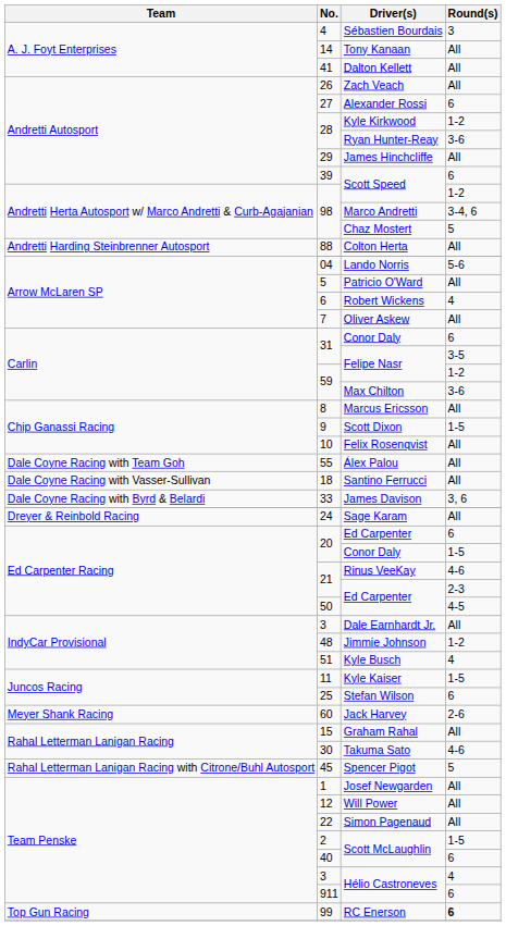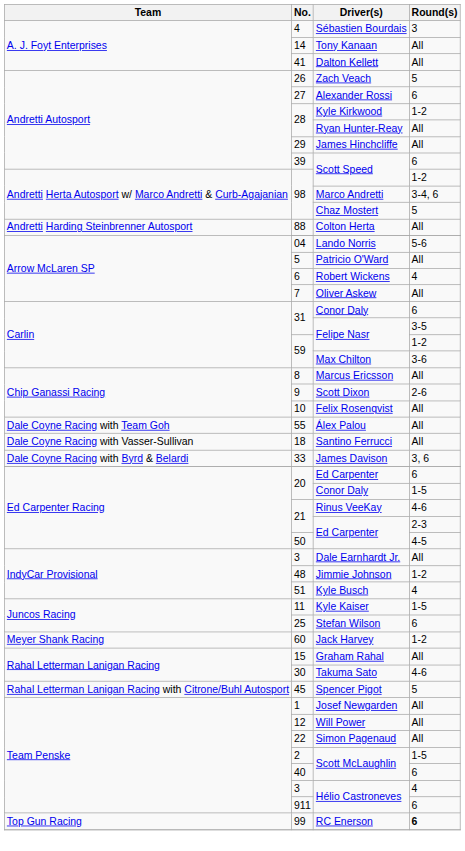 <table class="wikitable" style="font-size: 85%">
 <tr>
 <th>Team</th>
 <th>No.</th>
 <th class="unsortable">Driver(s)</th>
 <th>Round(s)</th>
 </tr>
 <tr>
 <td rowspan="3"><a href='#'>A. J. Foyt Enterprises</a></td>
 <td>4</td>
 <td> <a href='#'>Sébastien Bourdais</a></td>
 <td>3</td>
 </tr>
 <tr>
 <td>14</td>
 <td> <a href='#'>Tony Kanaan</a></td>
 <td>All</td>
 </tr>
 <tr>
 <td>41</td>
 <td> <a href='#'>Dalton Kellett</a></td>
 <td>All</td>
 </tr>
 <tr>
 <td rowspan="6"><a href='#'>Andretti Autosport</a></td>
 <td>26</td>
 <td> <a href='#'>Zach Veach</a></td>
-<td>All</td>
+<td>5</td>
 </tr>
 <tr>
 <td>27</td>
 <td> <a href='#'>Alexander Rossi</a></td>
 <td>6</td>
 </tr>
 <tr>
 <td rowspan="2">28</td>
 <td> <a href='#'>Kyle Kirkwood</a></td>
 <td>1-2</td>
 </tr>
 <tr>
 <td> <a href='#'>Ryan Hunter-Reay</a></td>
-<td>3-6</td>
+<td>All</td>
 </tr>
 <tr>
 <td>29</td>
 <td> <a href='#'>James Hinchcliffe</a></td>
 <td>All</td>
 </tr>
 <tr>
 <td>39</td>
 <td rowspan="2"> <a href='#'>Scott Speed</a></td>
 <td>6</td>
 </tr>
 <tr>
 <td rowspan="3"><a href='#'>Andretti</a> <a href='#'>Herta Autosport</a> w/ <a href='#'>Marco Andretti</a> & <a href='#'>Curb-Agajanian</a></td>
 <td rowspan="3">98</td>
 <td>1-2</td>
 </tr>
 <tr>
 <td> <a href='#'>Marco Andretti</a></td>
 <td>3-4, 6</td>
 </tr>
 <tr>
 <td> <a href='#'>Chaz Mostert</a></td>
 <td>5</td>
 </tr>
 <tr>
 <td><a href='#'>Andretti</a> <a href='#'>Harding Steinbrenner Autosport</a></td>
 <td>88</td>
 <td> <a href='#'>Colton Herta</a></td>
 <td>All</td>
 </tr>
 <tr>
 <td rowspan="5"><a href='#'>Arrow McLaren SP</a></td>
 </tr>
 <tr>
 <td>04</td>
 <td> <a href='#'>Lando Norris</a></td>
 <td>5-6</td>
 </tr>
 <tr>
 <td>5</td>
 <td> <a href='#'>Patricio O'Ward</a></td>
 <td>All</td>
 </tr>
 <tr>
 <td>6</td>
 <td> <a href='#'>Robert Wickens</a></td>
 <td>4</td>
 </tr>
 <tr>
 <td>7</td>
 <td> <a href='#'>Oliver Askew</a></td>
 <td>All</td>
 </tr>
 <tr>
 <td rowspan="4"><a href='#'>Carlin</a></td>
 <td rowspan="2">31</td>
 <td> <a href='#'>Conor Daly</a></td>
 <td>6</td>
 </tr>
 <tr>
 <td rowspan="2"> <a href='#'>Felipe Nasr</a></td>
 <td>3-5</td>
 </tr>
 <tr>
 <td rowspan="2">59</td>
 <td>1-2</td>
 </tr>
 <tr>
 <td> <a href='#'>Max Chilton</a></td>
 <td>3-6</td>
 </tr>
 <tr>
 <td rowspan="3"><a href='#'>Chip Ganassi Racing</a></td>
 <td>8</td>
 <td> <a href='#'>Marcus Ericsson</a></td>
 <td>All</td>
 </tr>
 <tr>
 <td>9</td>
 <td> <a href='#'>Scott Dixon</a></td>
-<td>1-5</td>
+<td>2-6</td>
 </tr>
 <tr>
 <td>10</td>
 <td> <a href='#'>Felix Rosenqvist</a></td>
 <td>All</td>
 </tr>
 <tr>
 <td><a href='#'>Dale Coyne Racing</a> with <a href='#'>Team Goh</a></td>
 <td>55</td>
 <td> <a href='#'>Álex Palou</a></td>
 <td>All</td>
 </tr>
 <tr>
 <td><a href='#'>Dale Coyne Racing</a> with Vasser-Sullivan</td>
 <td>18</td>
 <td> <a href='#'>Santino Ferrucci</a></td>
 <td>All</td>
 </tr>
 <tr>
 <td><a href='#'>Dale Coyne Racing</a> with <a href='#'>Byrd</a> & <a href='#'>Belardi</a></td>
 <td>33</td>
 <td> <a href='#'>James Davison</a></td>
 <td>3, 6</td>
 </tr>
 <tr>
-</tr>
-<tr>
-<td><a href='#'>Dreyer & Reinbold Racing</a></td>
-<td>24</td>
-<td> <a href='#'>Sage Karam</a></td>
-<td>All</td>
 </tr>
 <tr>
 <td rowspan="5"><a href='#'>Ed Carpenter Racing</a></td>
 <td rowspan="2">20</td>
 <td> <a href='#'>Ed Carpenter</a></td>
 <td>6</td>
 </tr>
 <tr>
 <td> <a href='#'>Conor Daly</a></td>
 <td>1-5</td>
 </tr>
 <tr>
 <td rowspan="2">21</td>
 <td> <a href='#'>Rinus VeeKay</a></td>
 <td>4-6</td>
 </tr>
 <tr>
 <td rowspan="2"> <a href='#'>Ed Carpenter</a></td>
 <td>2-3</td>
 </tr>
 <tr>
 <td>50</td>
 <td>4-5</td>
 </tr>
 <tr>
 <td rowspan="3"><a href='#'>IndyCar Provisional</a></td>
 <td>3</td>
 <td> <a href='#'>Dale Earnhardt Jr.</a></td>
 <td>All</td>
 </tr>
 <tr>
 <td>48</td>
 <td> <a href='#'>Jimmie Johnson</a></td>
 <td>1-2</td>
 </tr>
 <tr>
 <td>51</td>
 <td> <a href='#'>Kyle Busch</a></td>
 <td>4</td>
 </tr>
 <tr>
 <td rowspan="2"><a href='#'>Juncos Racing</a></td>
 <td>11</td>
 <td> <a href='#'>Kyle Kaiser</a></td>
 <td>1-5</td>
 </tr>
 <tr>
 <td>25</td>
 <td> <a href='#'>Stefan Wilson</a></td>
 <td>6</td>
 </tr>
 <tr>
 <td><a href='#'>Meyer Shank Racing</a></td>
 <td>60</td>
 <td> <a href='#'>Jack Harvey</a></td>
-<td>2-6</td>
+<td>1-2</td>
 </tr>
 <tr>
 <td rowspan="2"><a href='#'>Rahal Letterman Lanigan Racing</a></td>
 <td>15</td>
 <td> <a href='#'>Graham Rahal</a></td>
 <td>All</td>
 </tr>
 <tr>
 <td>30</td>
 <td> <a href='#'>Takuma Sato</a></td>
 <td>4-6</td>
 </tr>
 <tr>
 <td><a href='#'>Rahal Letterman Lanigan Racing</a> with <a href='#'>Citrone/Buhl Autosport</a></td>
 <td>45</td>
 <td> <a href='#'>Spencer Pigot</a></td>
 <td>5</td>
 </tr>
 <tr>
 <td rowspan="7"><a href='#'>Team Penske</a></td>
 <td>1</td>
 <td> <a href='#'>Josef Newgarden</a></td>
 <td>All</td>
 </tr>
 <tr>
 <td>12</td>
 <td> <a href='#'>Will Power</a></td>
 <td>All</td>
 </tr>
 <tr>
 <td>22</td>
 <td> <a href='#'>Simon Pagenaud</a></td>
 <td>All</td>
 </tr>
 <tr>
 <td>2</td>
 <td rowspan=2> <a href='#'>Scott McLaughlin</a></td>
 <td>1-5</td>
 </tr>
 <tr>
 <td>40</td>
 <td>6</td>
 </tr>
 <tr>
 <td>3</td>
 <td rowspan=2> <a href='#'>Hélio Castroneves</a></td>
 <td>4</td>
 </tr>
 <tr>
 <td>911</td>
 <td>6</td>
 </tr>
 <tr>
 <td><a href='#'>Top Gun Racing</a></td>
 <td>99</td>
 <td> <a href='#'>RC Enerson</a></td>
 <td><strong>6</strong></td>
 </tr>
 <tr>
 </tr>
 </table>
